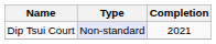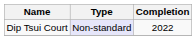 <table class="wikitable" style="text-align: center">
 <tr>
 <th>Name</th>
 <th>Type</th>
 <th>Completion</th>
 </tr>
 <tr>
 <td>Dip Tsui Court</td>
 <td style="background: lavender;">Non-standard</td>
-<td>2021</td>
+<td>2022</td>
 </tr>
 <tr>
 </tr>
 </table>
